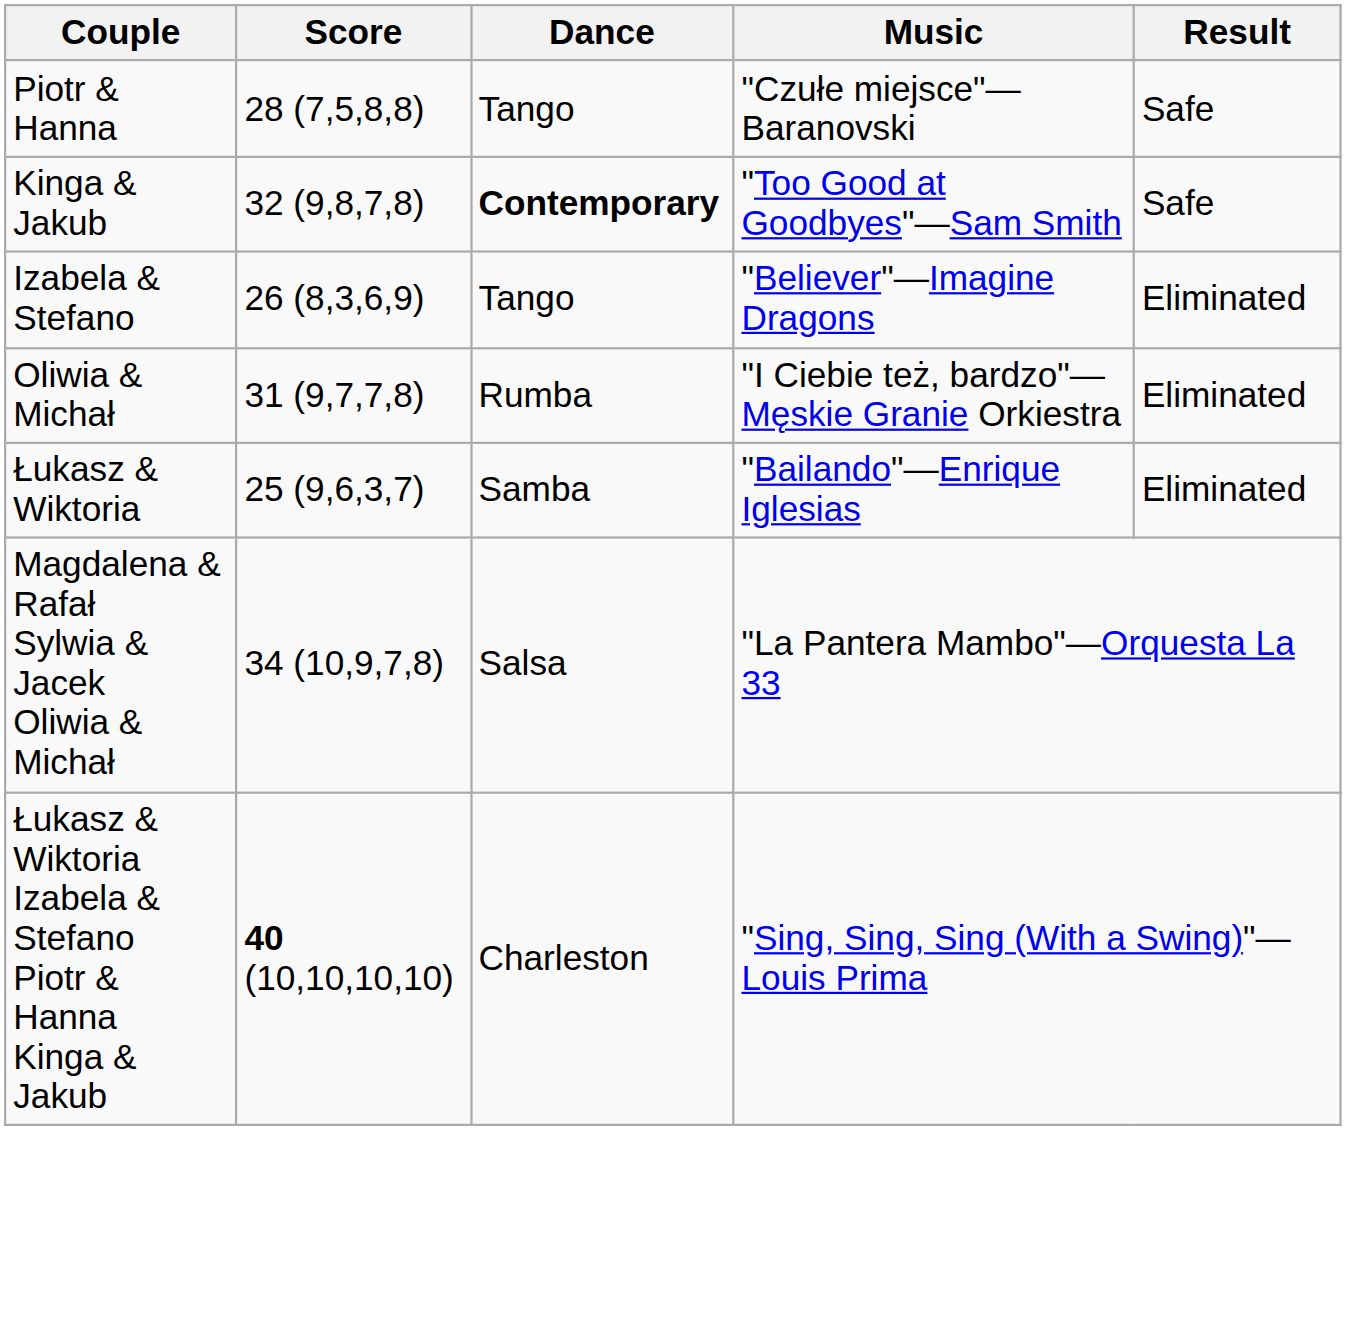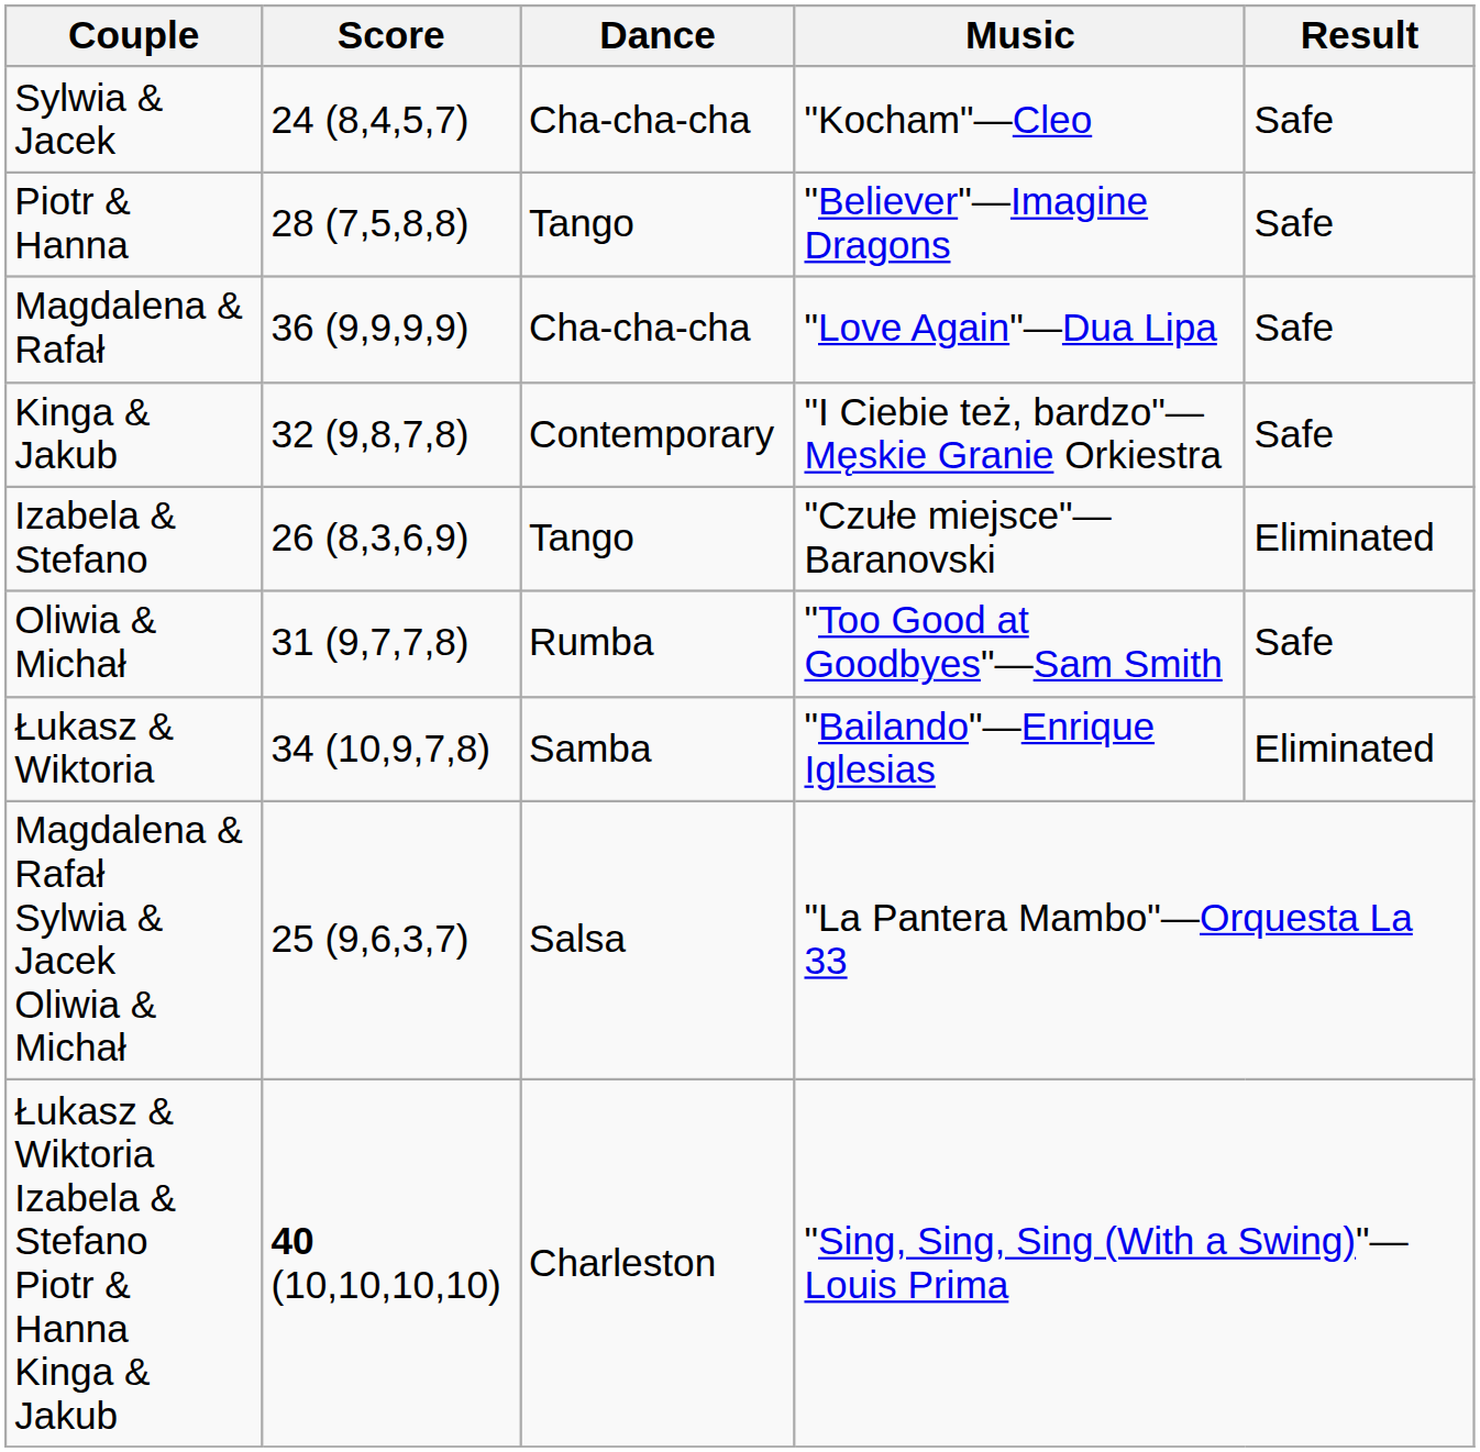 <table class="wikitable">
 <tr>
 <th style="width:150px;">Couple</th>
 <th style="width:110px;">Score</th>
 <th style="width:120px;">Dance</th>
 <th style="width:400px;">Music</th>
 <th style="width:120px;">Result</th>
 </tr>
 <tr>
+<td>Sylwia & Jacek</td>
+<td>24 (8,4,5,7)</td>
+<td>Cha-cha-cha</td>
+<td>"Kocham"—<a href='#'>Cleo</a></td>
+<td>Safe</td>
+</tr>
+<tr>
 <td>Piotr & Hanna</td>
 <td>28 (7,5,8,8)</td>
 <td>Tango</td>
-<td>"Czułe miejsce"—Baranovski</td>
+<td>"<a href='#'>Believer</a>"—<a href='#'>Imagine Dragons</a></td>
+<td>Safe</td>
+</tr>
+<tr>
+<td>Magdalena & Rafał</td>
+<td>36 (9,9,9,9)</td>
+<td>Cha-cha-cha</td>
+<td>"<a href='#'>Love Again</a>"—<a href='#'>Dua Lipa</a></td>
 <td>Safe</td>
 </tr>
 <tr>
 <td>Kinga & Jakub</td>
 <td>32 (9,8,7,8)</td>
-<td><strong>Contemporary</strong></td>
-<td>"<a href='#'>Too Good at Goodbyes</a>"—<a href='#'>Sam Smith</a></td>
+<td>Contemporary</td>
+<td>"I Ciebie też, bardzo"—<a href='#'>Męskie Granie</a> Orkiestra</td>
 <td>Safe</td>
 </tr>
 <tr>
 <td>Izabela & Stefano</td>
 <td>26 (8,3,6,9)</td>
 <td>Tango</td>
-<td>"<a href='#'>Believer</a>"—<a href='#'>Imagine Dragons</a></td>
+<td>"Czułe miejsce"—Baranovski</td>
 <td>Eliminated</td>
 </tr>
 <tr>
 <td>Oliwia & Michał</td>
 <td>31 (9,7,7,8)</td>
 <td>Rumba</td>
-<td>"I Ciebie też, bardzo"—<a href='#'>Męskie Granie</a> Orkiestra</td>
-<td>Eliminated</td>
+<td>"<a href='#'>Too Good at Goodbyes</a>"—<a href='#'>Sam Smith</a></td>
+<td>Safe</td>
 </tr>
 <tr>
 <td>Łukasz & Wiktoria</td>
-<td>25 (9,6,3,7)</td>
+<td>34 (10,9,7,8)</td>
 <td>Samba</td>
 <td>"<a href='#'>Bailando</a>"—<a href='#'>Enrique Iglesias</a></td>
 <td>Eliminated</td>
 </tr>
 <tr>
 <td>Magdalena & Rafał<br>Sylwia & Jacek<br>Oliwia & Michał</td>
-<td>34 (10,9,7,8)</td>
+<td>25 (9,6,3,7)</td>
 <td>Salsa</td>
 <td colspan="2">"La Pantera Mambo"—<a href='#'>Orquesta La 33</a></td>
 </tr>
 <tr>
 <td>Łukasz & Wiktoria<br>Izabela & Stefano <br>Piotr & Hanna<br>Kinga & Jakub</td>
 <td><strong>40</strong> (10,10,10,10)</td>
 <td>Charleston</td>
 <td colspan="2">"<a href='#'>Sing, Sing, Sing (With a Swing)</a>"—<a href='#'>Louis Prima</a></td>
 </tr>
 </table>
